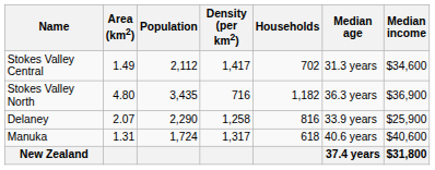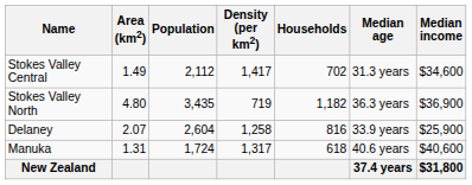 <table class="wikitable">
 <tr>
 <th>Name</th>
 <th>Area<br>(km<sup>2</sup>)</th>
 <th>Population</th>
 <th>Density<br>(per km<sup>2</sup>)</th>
 <th>Households</th>
 <th>Median age</th>
 <th>Median<br>income</th>
 </tr>
 <tr>
 <td>Stokes Valley Central</td>
 <td style="text-align:right;">1.49</td>
 <td style="text-align:right;">2,112</td>
 <td style="text-align:right;">1,417</td>
 <td style="text-align:right;">702</td>
 <td>31.3 years</td>
 <td>$34,600</td>
 </tr>
 <tr>
 <td>Stokes Valley North</td>
 <td style="text-align:right;">4.80</td>
 <td style="text-align:right;">3,435</td>
-<td style="text-align:right;">716</td>
+<td style="text-align:right;">719</td>
 <td style="text-align:right;">1,182</td>
 <td>36.3 years</td>
 <td>$36,900</td>
 </tr>
 <tr>
 <td>Delaney</td>
 <td style="text-align:right;">2.07</td>
-<td style="text-align:right;">2,290</td>
+<td style="text-align:right;">2,604</td>
 <td style="text-align:right;">1,258</td>
 <td style="text-align:right;">816</td>
 <td>33.9 years</td>
 <td>$25,900</td>
 </tr>
 <tr>
 <td>Manuka</td>
 <td style="text-align:right;">1.31</td>
 <td style="text-align:right;">1,724</td>
 <td style="text-align:right;">1,317</td>
 <td style="text-align:right;">618</td>
 <td>40.6 years</td>
 <td>$40,600</td>
 </tr>
 <tr>
 <th>New Zealand</th>
 <th></th>
 <th></th>
 <th></th>
 <th></th>
 <th>37.4 years</th>
 <th style="text-align:left;">$31,800</th>
 </tr>
 </table>
